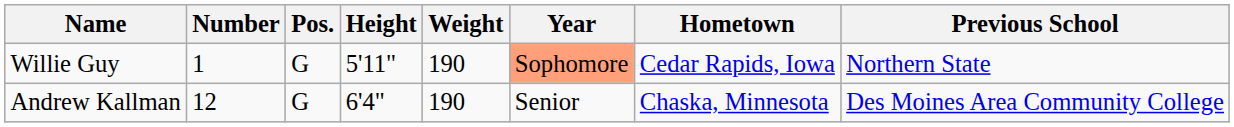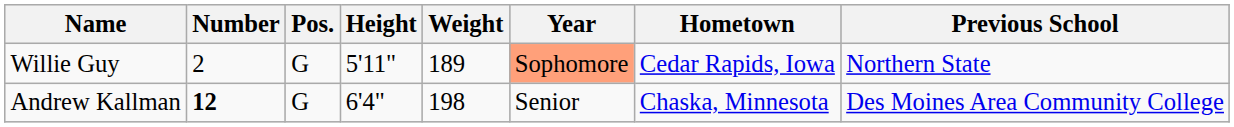 <table class="wikitable sortable" border="1">
 <tr>
 <th>Name</th>
 <th>Number</th>
 <th>Pos.</th>
 <th>Height</th>
 <th>Weight</th>
 <th>Year</th>
 <th>Hometown</th>
 <th class="unsortable">Previous School</th>
 </tr>
 <tr>
 <td>Willie Guy</td>
-<td>1</td>
+<td>2</td>
 <td>G</td>
 <td>5'11"</td>
-<td>190</td>
+<td>189</td>
 <td style="background: lightsalmon;">Sophomore</td>
 <td><a href='#'>Cedar Rapids, Iowa</a></td>
 <td><a href='#'>Northern State</a></td>
 </tr>
 <tr>
 <td>Andrew Kallman</td>
-<td>12</td>
+<td><strong>12</strong></td>
 <td>G</td>
 <td>6'4"</td>
-<td>190</td>
+<td>198</td>
 <td>Senior</td>
 <td><a href='#'>Chaska, Minnesota</a></td>
 <td><a href='#'>Des Moines Area Community College</a></td>
 </tr>
 </table>
